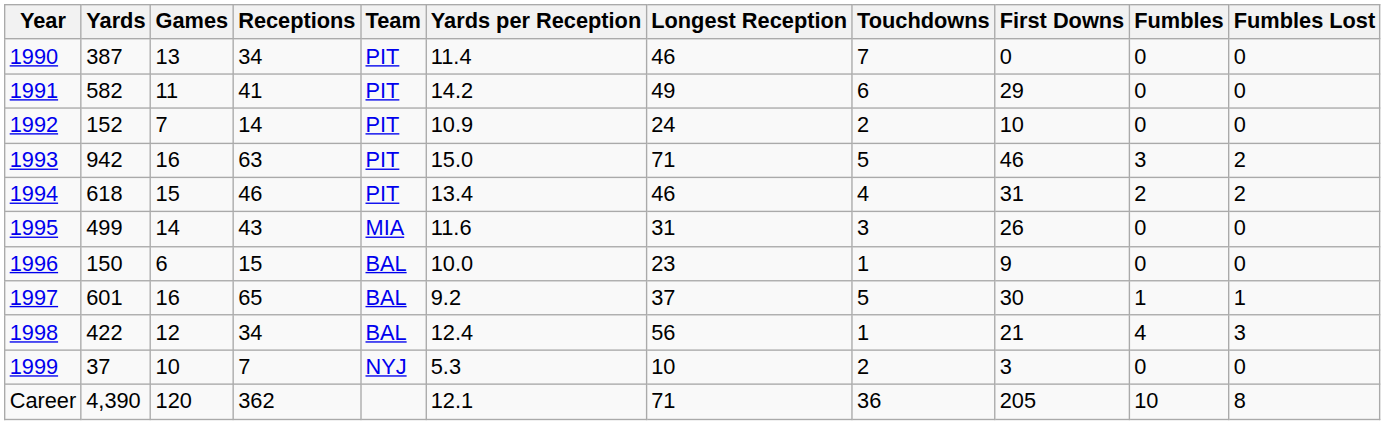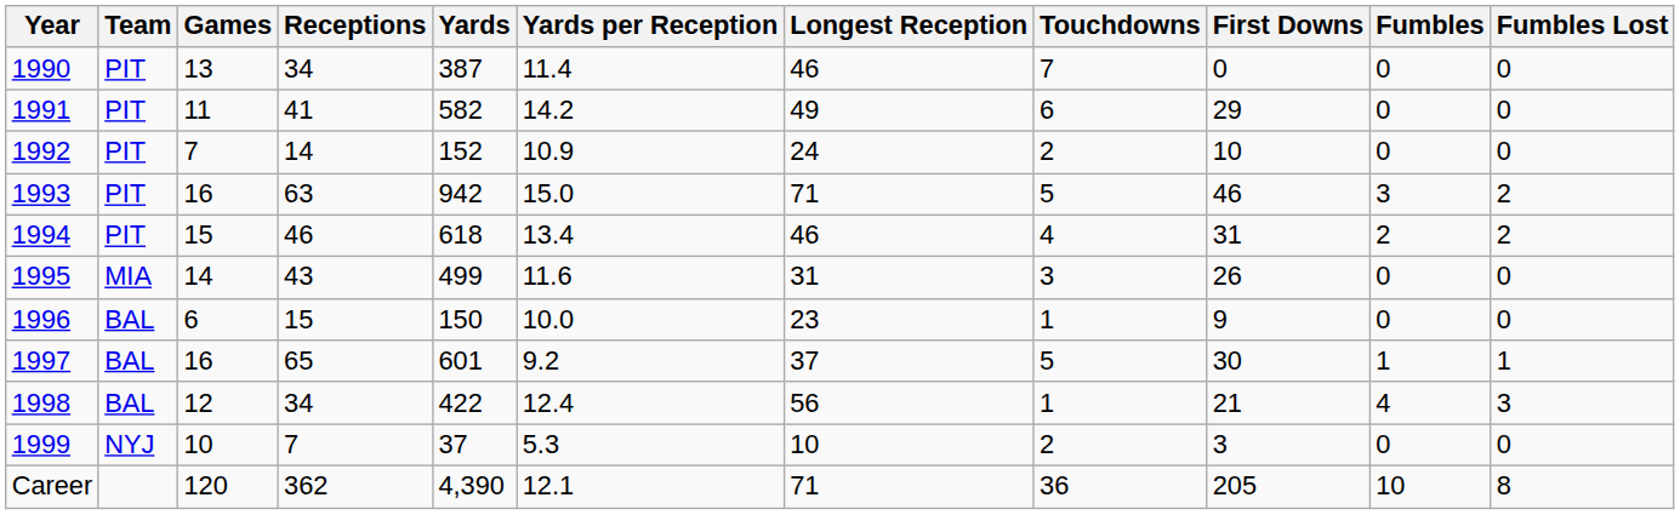 <table class="wikitable">
 <tr>
 <th>Year</th>
-<th>Yards</th>
+<th>Team</th>
 <th>Games</th>
 <th>Receptions</th>
-<th>Team</th>
+<th>Yards</th>
 <th>Yards per Reception</th>
 <th>Longest Reception</th>
 <th>Touchdowns</th>
 <th>First Downs</th>
 <th>Fumbles</th>
 <th>Fumbles Lost</th>
 </tr>
 <tr>
 <td><a href='#'>1990</a></td>
-<td>387</td>
+<td><a href='#'>PIT</a></td>
 <td>13</td>
 <td>34</td>
-<td><a href='#'>PIT</a></td>
+<td>387</td>
 <td>11.4</td>
 <td>46</td>
 <td>7</td>
 <td>0</td>
 <td>0</td>
 <td>0</td>
 </tr>
 <tr>
 <td><a href='#'>1991</a></td>
-<td>582</td>
+<td><a href='#'>PIT</a></td>
 <td>11</td>
 <td>41</td>
-<td><a href='#'>PIT</a></td>
+<td>582</td>
 <td>14.2</td>
 <td>49</td>
 <td>6</td>
 <td>29</td>
 <td>0</td>
 <td>0</td>
 </tr>
 <tr>
 <td><a href='#'>1992</a></td>
-<td>152</td>
+<td><a href='#'>PIT</a></td>
 <td>7</td>
 <td>14</td>
-<td><a href='#'>PIT</a></td>
+<td>152</td>
 <td>10.9</td>
 <td>24</td>
 <td>2</td>
 <td>10</td>
 <td>0</td>
 <td>0</td>
 </tr>
 <tr>
 <td><a href='#'>1993</a></td>
-<td>942</td>
+<td><a href='#'>PIT</a></td>
 <td>16</td>
 <td>63</td>
-<td><a href='#'>PIT</a></td>
+<td>942</td>
 <td>15.0</td>
 <td>71</td>
 <td>5</td>
 <td>46</td>
 <td>3</td>
 <td>2</td>
 </tr>
 <tr>
 <td><a href='#'>1994</a></td>
-<td>618</td>
+<td><a href='#'>PIT</a></td>
 <td>15</td>
 <td>46</td>
-<td><a href='#'>PIT</a></td>
+<td>618</td>
 <td>13.4</td>
 <td>46</td>
 <td>4</td>
 <td>31</td>
 <td>2</td>
 <td>2</td>
 </tr>
 <tr>
 <td><a href='#'>1995</a></td>
-<td>499</td>
+<td><a href='#'>MIA</a></td>
 <td>14</td>
 <td>43</td>
-<td><a href='#'>MIA</a></td>
+<td>499</td>
 <td>11.6</td>
 <td>31</td>
 <td>3</td>
 <td>26</td>
 <td>0</td>
 <td>0</td>
 </tr>
 <tr>
 <td><a href='#'>1996</a></td>
-<td>150</td>
+<td><a href='#'>BAL</a></td>
 <td>6</td>
 <td>15</td>
-<td><a href='#'>BAL</a></td>
+<td>150</td>
 <td>10.0</td>
 <td>23</td>
 <td>1</td>
 <td>9</td>
 <td>0</td>
 <td>0</td>
 </tr>
 <tr>
 <td><a href='#'>1997</a></td>
-<td>601</td>
+<td><a href='#'>BAL</a></td>
 <td>16</td>
 <td>65</td>
-<td><a href='#'>BAL</a></td>
+<td>601</td>
 <td>9.2</td>
 <td>37</td>
 <td>5</td>
 <td>30</td>
 <td>1</td>
 <td>1</td>
 </tr>
 <tr>
 <td><a href='#'>1998</a></td>
-<td>422</td>
+<td><a href='#'>BAL</a></td>
 <td>12</td>
 <td>34</td>
-<td><a href='#'>BAL</a></td>
+<td>422</td>
 <td>12.4</td>
 <td>56</td>
 <td>1</td>
 <td>21</td>
 <td>4</td>
 <td>3</td>
 </tr>
 <tr>
 <td><a href='#'>1999</a></td>
-<td>37</td>
+<td><a href='#'>NYJ</a></td>
 <td>10</td>
 <td>7</td>
-<td><a href='#'>NYJ</a></td>
+<td>37</td>
 <td>5.3</td>
 <td>10</td>
 <td>2</td>
 <td>3</td>
 <td>0</td>
 <td>0</td>
 </tr>
 <tr>
 <td>Career</td>
-<td>4,390</td>
+<td></td>
 <td>120</td>
 <td>362</td>
-<td></td>
+<td>4,390</td>
 <td>12.1</td>
 <td>71</td>
 <td>36</td>
 <td>205</td>
 <td>10</td>
 <td>8</td>
 </tr>
 </table>
